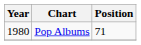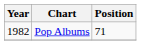 <table class="wikitable">
 <tr>
 <th align="left">Year</th>
 <th align="left">Chart</th>
 <th align="left">Position</th>
 </tr>
 <tr>
-<td align="left">1980</td>
+<td align="left">1982</td>
 <td align="left"><a href='#'>Pop Albums</a></td>
 <td align="left">71</td>
 </tr>
 <tr>
 </tr>
 </table>
